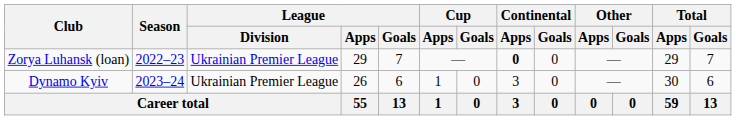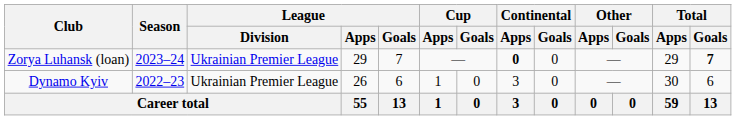 <table class="wikitable" style="text-align:center">
 <tr>
 <th rowspan="2">Club</th>
 <th rowspan="2">Season</th>
 <th colspan="3">League</th>
 <th colspan="2">Cup</th>
 <th colspan="2">Continental</th>
 <th colspan="2">Other</th>
 <th colspan="2">Total</th>
 </tr>
 <tr>
 <th>Division</th>
 <th>Apps</th>
 <th>Goals</th>
 <th>Apps</th>
 <th>Goals</th>
 <th>Apps</th>
 <th>Goals</th>
 <th>Apps</th>
 <th>Goals</th>
 <th>Apps</th>
 <th>Goals</th>
 </tr>
 <tr>
 <td><a href='#'>Zorya Luhansk</a> (loan)</td>
-<td><a href='#'>2022–23</a></td>
+<td><a href='#'>2023–24</a></td>
 <td><a href='#'>Ukrainian Premier League</a></td>
 <td>29</td>
 <td>7</td>
 <td colspan="2">—</td>
 <td><strong>0</strong></td>
 <td>0</td>
 <td colspan="2">—</td>
 <td>29</td>
-<td>7</td>
+<td><strong>7</strong></td>
 </tr>
 <tr>
 <td><a href='#'>Dynamo Kyiv</a></td>
-<td><a href='#'>2023–24</a></td>
+<td><a href='#'>2022–23</a></td>
 <td>Ukrainian Premier League</td>
 <td>26</td>
 <td>6</td>
 <td>1</td>
 <td>0</td>
 <td>3</td>
 <td>0</td>
 <td colspan="2">—</td>
 <td>30</td>
 <td>6</td>
 </tr>
 <tr>
 <th colspan="3">Career total</th>
 <th>55</th>
 <th>13</th>
 <th>1</th>
 <th>0</th>
 <th>3</th>
 <th>0</th>
 <th>0</th>
 <th>0</th>
 <th>59</th>
 <th>13</th>
 </tr>
 </table>
